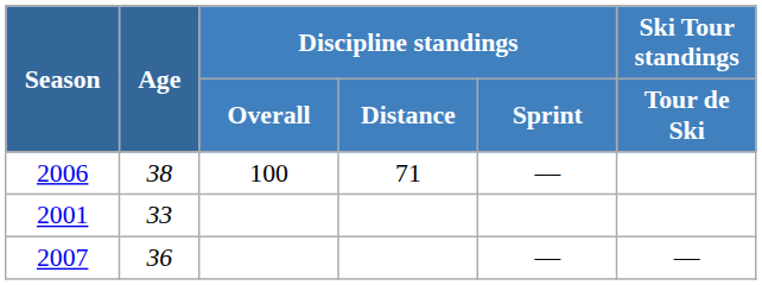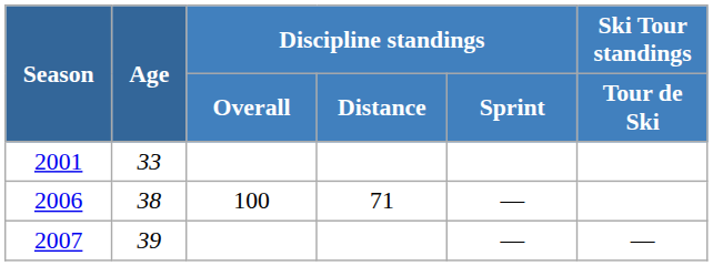 <table class="wikitable" style="font-size:95%; text-align:center; border:grey solid 1px; border-collapse:collapse; background:#ffffff;">
 <tr>
 <th style="background-color:#369; color:white; width:60px;" rowspan="2"> Season </th>
 <th style="background-color:#369; color:white; width:40px;" rowspan="2"> Age </th>
 <th style="background-color:#4180be; color:white;" colspan="3">Discipline standings</th>
 <th style="background-color:#4180be; color:white;" colspan="1">Ski Tour standings</th>
 </tr>
 <tr>
 <th style="background-color:#4180be; color:white; width:75px;">Overall</th>
 <th style="background-color:#4180be; color:white; width:75px;">Distance</th>
 <th style="background-color:#4180be; color:white; width:75px;">Sprint</th>
 <th style="background-color:#4180be; color:white; width:75px;">Tour de<br>Ski</th>
 </tr>
 <tr>
+<td><a href='#'>2001</a></td>
+<td><em>33</em></td>
+<td></td>
+<td></td>
+<td></td>
+<td></td>
+</tr>
+<tr>
 <td><a href='#'>2006</a></td>
 <td><em>38</em></td>
 <td>100</td>
 <td>71</td>
 <td>—</td>
 <td></td>
 </tr>
 <tr>
-<td><a href='#'>2001</a></td>
-<td><em>33</em></td>
-<td></td>
-<td></td>
-<td></td>
-<td></td>
-</tr>
-<tr>
 <td><a href='#'>2007</a></td>
-<td><em>36</em></td>
+<td><em>39</em></td>
 <td></td>
 <td></td>
 <td>—</td>
 <td>—</td>
 </tr>
 </table>
